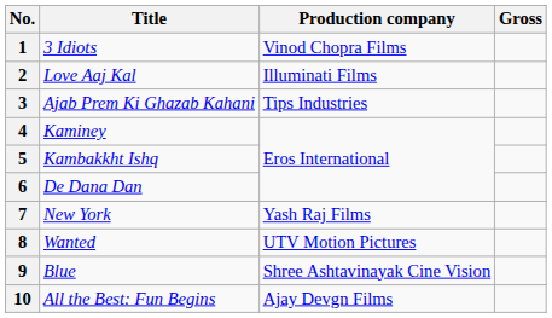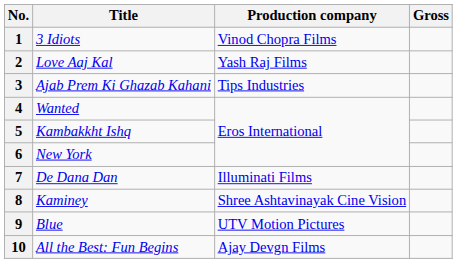 <table class="wikitable">
 <tr>
 <th>No.</th>
 <th>Title</th>
 <th>Production company</th>
 <th>Gross</th>
 </tr>
 <tr>
 <th>1</th>
 <td><em><a href='#'>3 Idiots</a></em></td>
 <td><a href='#'>Vinod Chopra Films</a></td>
 <td></td>
 </tr>
 <tr>
 <th>2</th>
 <td><em><a href='#'>Love Aaj Kal</a></em></td>
-<td><a href='#'>Illuminati Films</a></td>
+<td><a href='#'>Yash Raj Films</a></td>
 <td></td>
 </tr>
 <tr>
 <th>3</th>
 <td><em><a href='#'>Ajab Prem Ki Ghazab Kahani</a></em></td>
 <td><a href='#'>Tips Industries</a></td>
 <td></td>
 </tr>
 <tr>
 <th>4</th>
-<td><em><a href='#'>Kaminey</a></em></td>
+<td><em><a href='#'>Wanted</a></em></td>
 <td rowspan="3"><a href='#'>Eros International</a></td>
 <td></td>
 </tr>
 <tr>
 <th>5</th>
 <td><em><a href='#'>Kambakkht Ishq</a></em></td>
 <td></td>
 </tr>
 <tr>
 <th>6</th>
-<td><em><a href='#'>De Dana Dan</a></em></td>
+<td><em><a href='#'>New York</a></em></td>
 <td></td>
 </tr>
 <tr>
 <th>7</th>
-<td><em><a href='#'>New York</a></em></td>
-<td><a href='#'>Yash Raj Films</a></td>
+<td><em><a href='#'>De Dana Dan</a></em></td>
+<td><a href='#'>Illuminati Films</a></td>
 <td></td>
 </tr>
 <tr>
 <th>8</th>
-<td><em><a href='#'>Wanted</a></em></td>
-<td><a href='#'>UTV Motion Pictures</a></td>
+<td><em><a href='#'>Kaminey</a></em></td>
+<td><a href='#'>Shree Ashtavinayak Cine Vision</a></td>
 <td></td>
 </tr>
 <tr>
 <th>9</th>
 <td><em><a href='#'>Blue</a></em></td>
-<td><a href='#'>Shree Ashtavinayak Cine Vision</a></td>
+<td><a href='#'>UTV Motion Pictures</a></td>
 <td></td>
 </tr>
 <tr>
 <th>10</th>
 <td><em><a href='#'>All the Best: Fun Begins</a></em></td>
 <td><a href='#'>Ajay Devgn Films</a></td>
 <td></td>
 </tr>
 </table>
